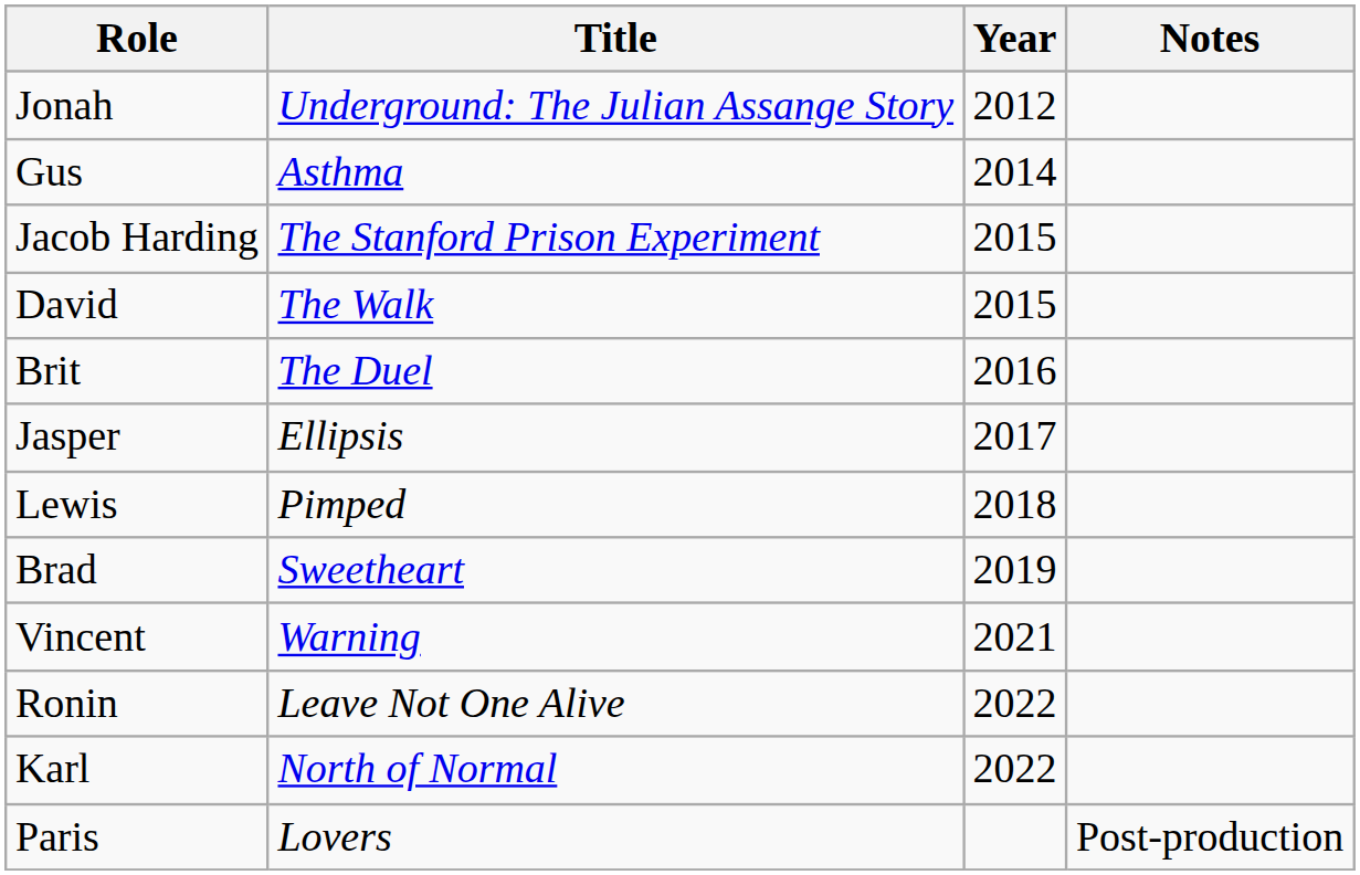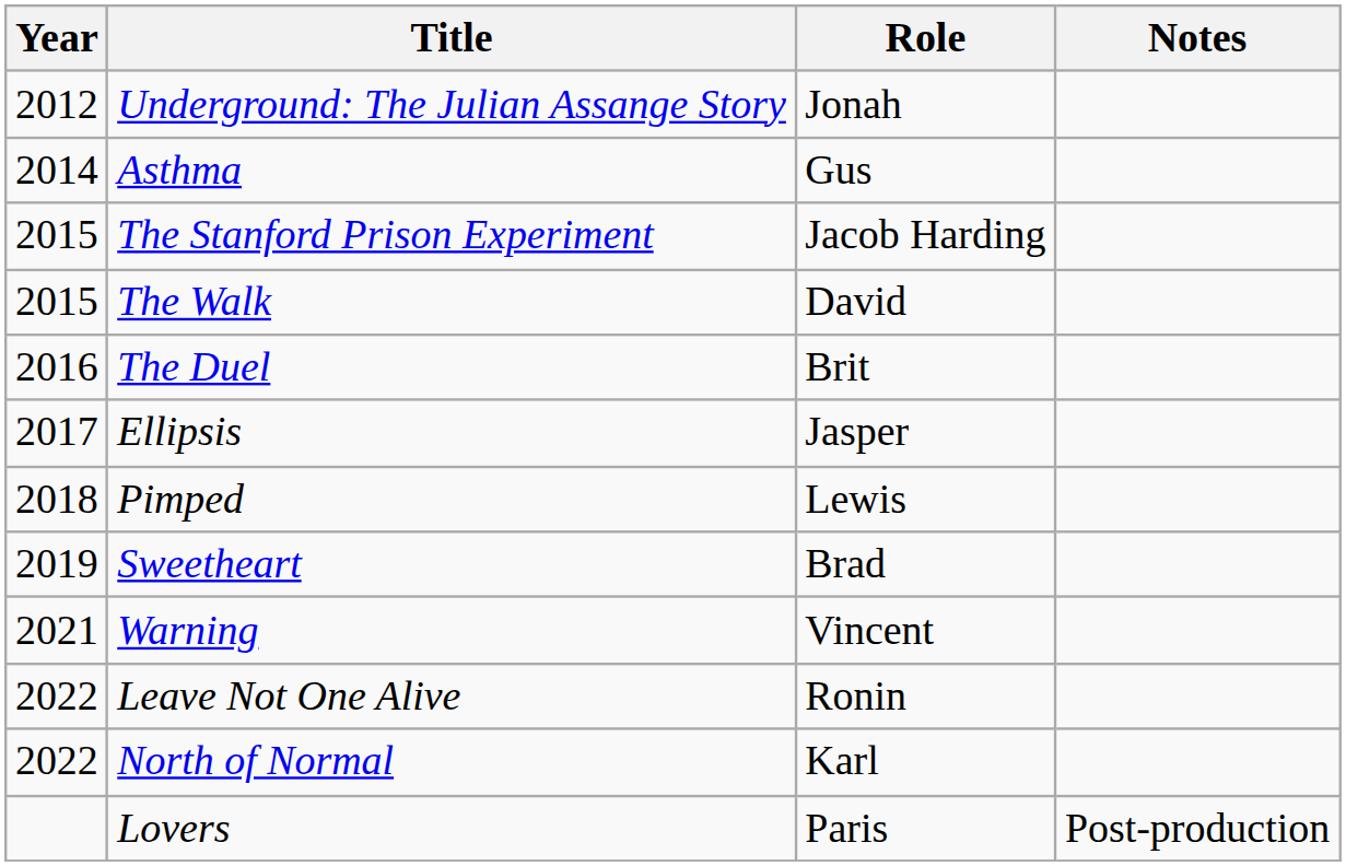 <table class="wikitable sortable">
 <tr>
+<th>Year</th>
+<th>Title</th>
 <th>Role</th>
-<th>Title</th>
-<th>Year</th>
 <th>Notes</th>
 </tr>
 <tr>
+<td>2012</td>
+<td><em><a href='#'>Underground: The Julian Assange Story</a></em></td>
 <td>Jonah</td>
-<td><em><a href='#'>Underground: The Julian Assange Story</a></em></td>
-<td>2012</td>
 <td></td>
 </tr>
 <tr>
+<td>2014</td>
+<td><em><a href='#'>Asthma</a></em></td>
 <td>Gus</td>
-<td><em><a href='#'>Asthma</a></em></td>
-<td>2014</td>
 <td></td>
 </tr>
 <tr>
+<td>2015</td>
+<td><em><a href='#'>The Stanford Prison Experiment</a></em></td>
 <td>Jacob Harding</td>
-<td><em><a href='#'>The Stanford Prison Experiment</a></em></td>
-<td>2015</td>
 <td></td>
 </tr>
 <tr>
+<td>2015</td>
+<td><em><a href='#'>The Walk</a></em></td>
 <td>David</td>
-<td><em><a href='#'>The Walk</a></em></td>
-<td>2015</td>
 <td></td>
 </tr>
 <tr>
+<td>2016</td>
+<td><em><a href='#'>The Duel</a></em></td>
 <td>Brit</td>
-<td><em><a href='#'>The Duel</a></em></td>
-<td>2016</td>
 <td></td>
 </tr>
 <tr>
+<td>2017</td>
+<td><em>Ellipsis</em></td>
 <td>Jasper</td>
-<td><em>Ellipsis</em></td>
-<td>2017</td>
 <td></td>
 </tr>
 <tr>
+<td>2018</td>
+<td><em>Pimped</em></td>
 <td>Lewis</td>
-<td><em>Pimped</em></td>
-<td>2018</td>
 <td></td>
 </tr>
 <tr>
+<td>2019</td>
+<td><em><a href='#'>Sweetheart</a></em></td>
 <td>Brad</td>
-<td><em><a href='#'>Sweetheart</a></em></td>
-<td>2019</td>
 <td></td>
 </tr>
 <tr>
+<td>2021</td>
+<td><em><a href='#'>Warning</a></em></td>
 <td>Vincent</td>
-<td><em><a href='#'>Warning</a></em></td>
-<td>2021</td>
 <td></td>
 </tr>
 <tr>
+<td>2022</td>
+<td><em>Leave Not One Alive</em></td>
 <td>Ronin</td>
-<td><em>Leave Not One Alive</em></td>
-<td>2022</td>
 <td></td>
 </tr>
 <tr>
+<td>2022</td>
+<td><em><a href='#'>North of Normal</a></em></td>
 <td>Karl</td>
-<td><em><a href='#'>North of Normal</a></em></td>
-<td>2022</td>
 <td></td>
 </tr>
 <tr>
+<td></td>
+<td><em>Lovers</em></td>
 <td>Paris</td>
-<td><em>Lovers</em></td>
-<td></td>
 <td>Post-production</td>
 </tr>
 </table>
